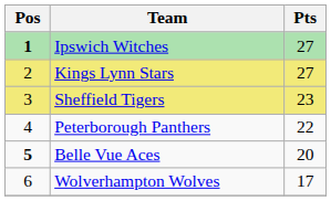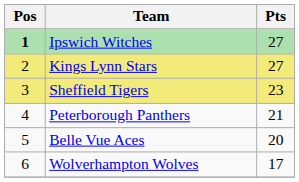 <table class=wikitable width="300">
 <tr>
 <th>Pos</th>
 <th>Team</th>
 <th>Pts</th>
 </tr>
 <tr style="background:#ACE1AF;">
 <td align="center"><strong>1</strong></td>
 <td><a href='#'>Ipswich Witches</a></td>
 <td align="center">27</td>
 </tr>
 <tr style="background:#f2ea79;">
 <td align="center">2</td>
 <td><a href='#'>Kings Lynn Stars</a></td>
 <td align="center">27</td>
 </tr>
 <tr style="background:#f2ea79;">
 <td align="center">3</td>
 <td><a href='#'>Sheffield Tigers</a></td>
 <td align="center">23</td>
 </tr>
 <tr>
 <td align="center">4</td>
 <td><a href='#'>Peterborough Panthers</a></td>
-<td align="center">22</td>
+<td align="center">21</td>
 </tr>
 <tr>
-<td align="center"><strong>5</strong></td>
+<td align="center">5</td>
 <td><a href='#'>Belle Vue Aces</a></td>
 <td align="center">20</td>
 </tr>
 <tr>
 <td align="center">6</td>
 <td><a href='#'>Wolverhampton Wolves</a></td>
 <td align="center">17</td>
 </tr>
 <tr>
 </tr>
 </table>
